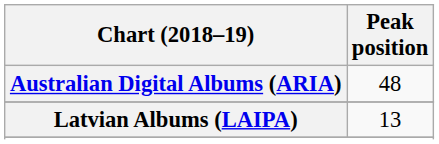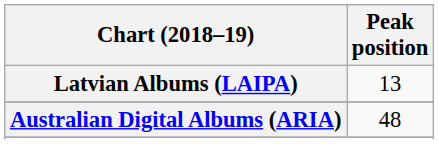 <table class="wikitable sortable plainrowheaders" style="text-align:center">
 <tr>
 <th scope="col">Chart (2018–19)</th>
 <th scope="col">Peak<br>position</th>
 </tr>
 <tr>
-<th scope="row"><a href='#'>Australian Digital Albums</a> (<a href='#'>ARIA</a>)</th>
-<td>48</td>
+<th scope="row">Latvian Albums (<a href='#'>LAIPA</a>)</th>
+<td>13</td>
 </tr>
 <tr>
 </tr>
 <tr>
 </tr>
 <tr>
 </tr>
 <tr>
 </tr>
 <tr>
 </tr>
 <tr>
 </tr>
 <tr>
-<th scope="row">Latvian Albums (<a href='#'>LAIPA</a>)</th>
-<td>13</td>
+<th scope="row"><a href='#'>Australian Digital Albums</a> (<a href='#'>ARIA</a>)</th>
+<td>48</td>
 </tr>
 <tr>
 </tr>
 <tr>
 </tr>
 <tr>
 </tr>
 <tr>
 </tr>
 </table>
